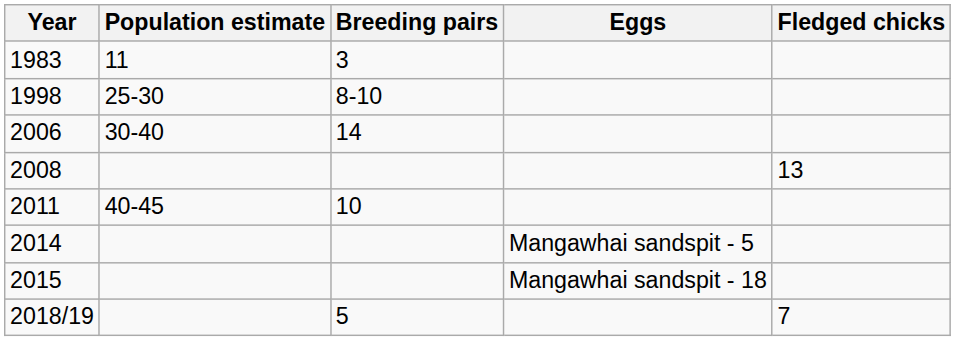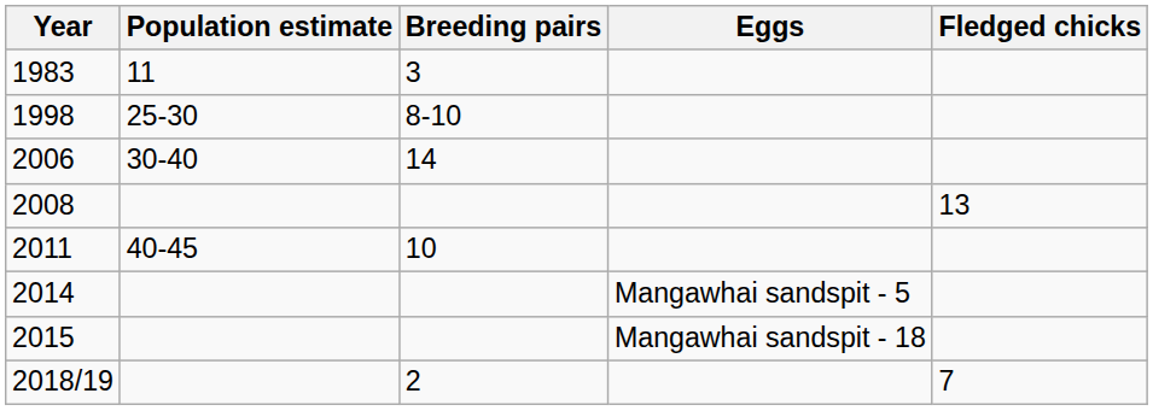 <table class="wikitable">
 <tr>
 <th>Year</th>
 <th>Population estimate</th>
 <th>Breeding pairs</th>
 <th>Eggs</th>
 <th>Fledged chicks</th>
 </tr>
 <tr>
 <td>1983</td>
 <td>11</td>
 <td>3</td>
 <td></td>
 <td></td>
 </tr>
 <tr>
 <td>1998</td>
 <td>25-30</td>
 <td>8-10</td>
 <td></td>
 <td></td>
 </tr>
 <tr>
 <td>2006</td>
 <td>30-40</td>
 <td>14</td>
 <td></td>
 <td></td>
 </tr>
 <tr>
 <td>2008</td>
 <td></td>
 <td></td>
 <td></td>
 <td>13</td>
 </tr>
 <tr>
 <td>2011</td>
 <td>40-45</td>
 <td>10</td>
 <td></td>
 <td></td>
 </tr>
 <tr>
 <td>2014</td>
 <td></td>
 <td></td>
 <td>Mangawhai sandspit - 5</td>
 <td></td>
 </tr>
 <tr>
 <td>2015</td>
 <td></td>
 <td></td>
 <td>Mangawhai sandspit - 18</td>
 <td></td>
 </tr>
 <tr>
 <td>2018/19</td>
 <td></td>
-<td>5</td>
+<td>2</td>
 <td></td>
 <td>7</td>
 </tr>
 </table>
